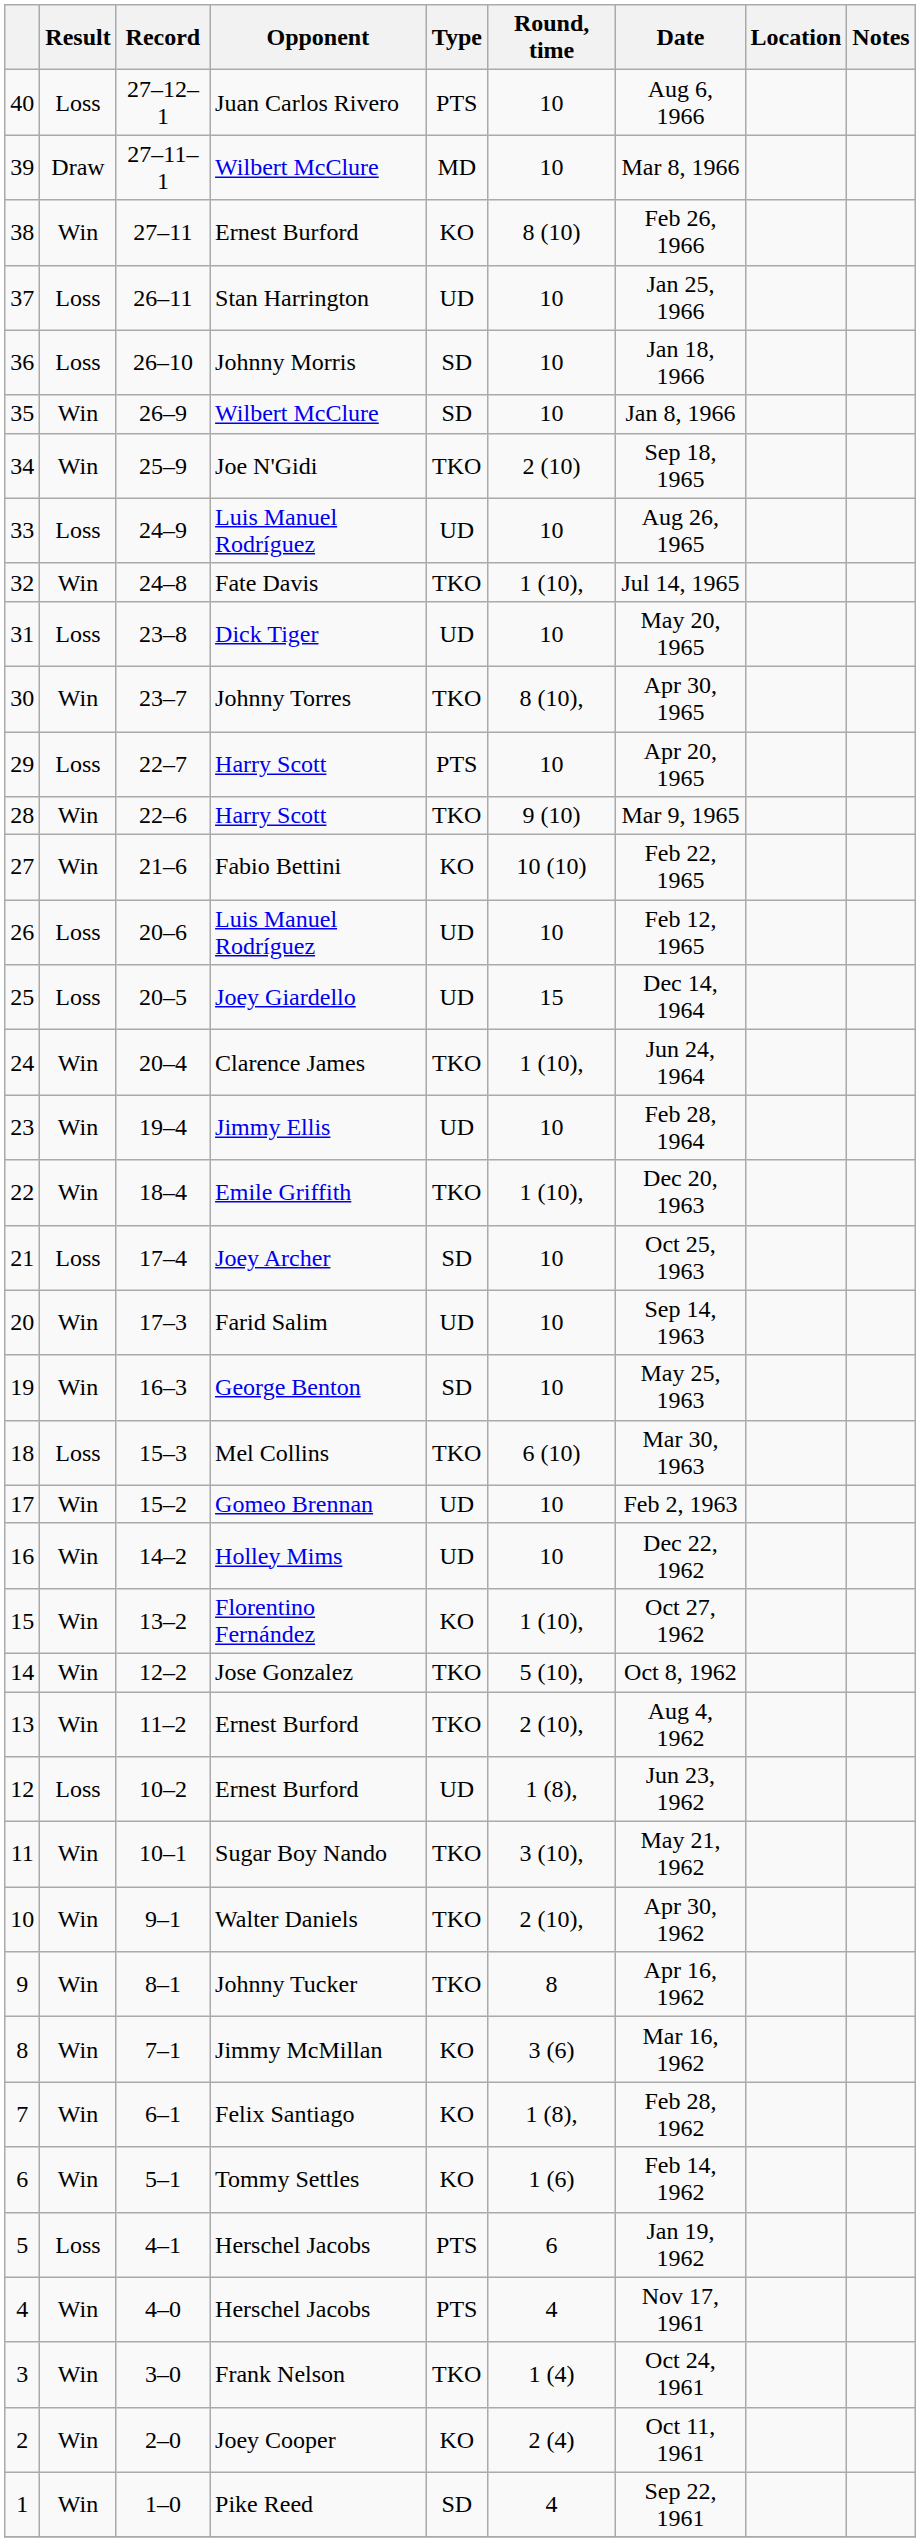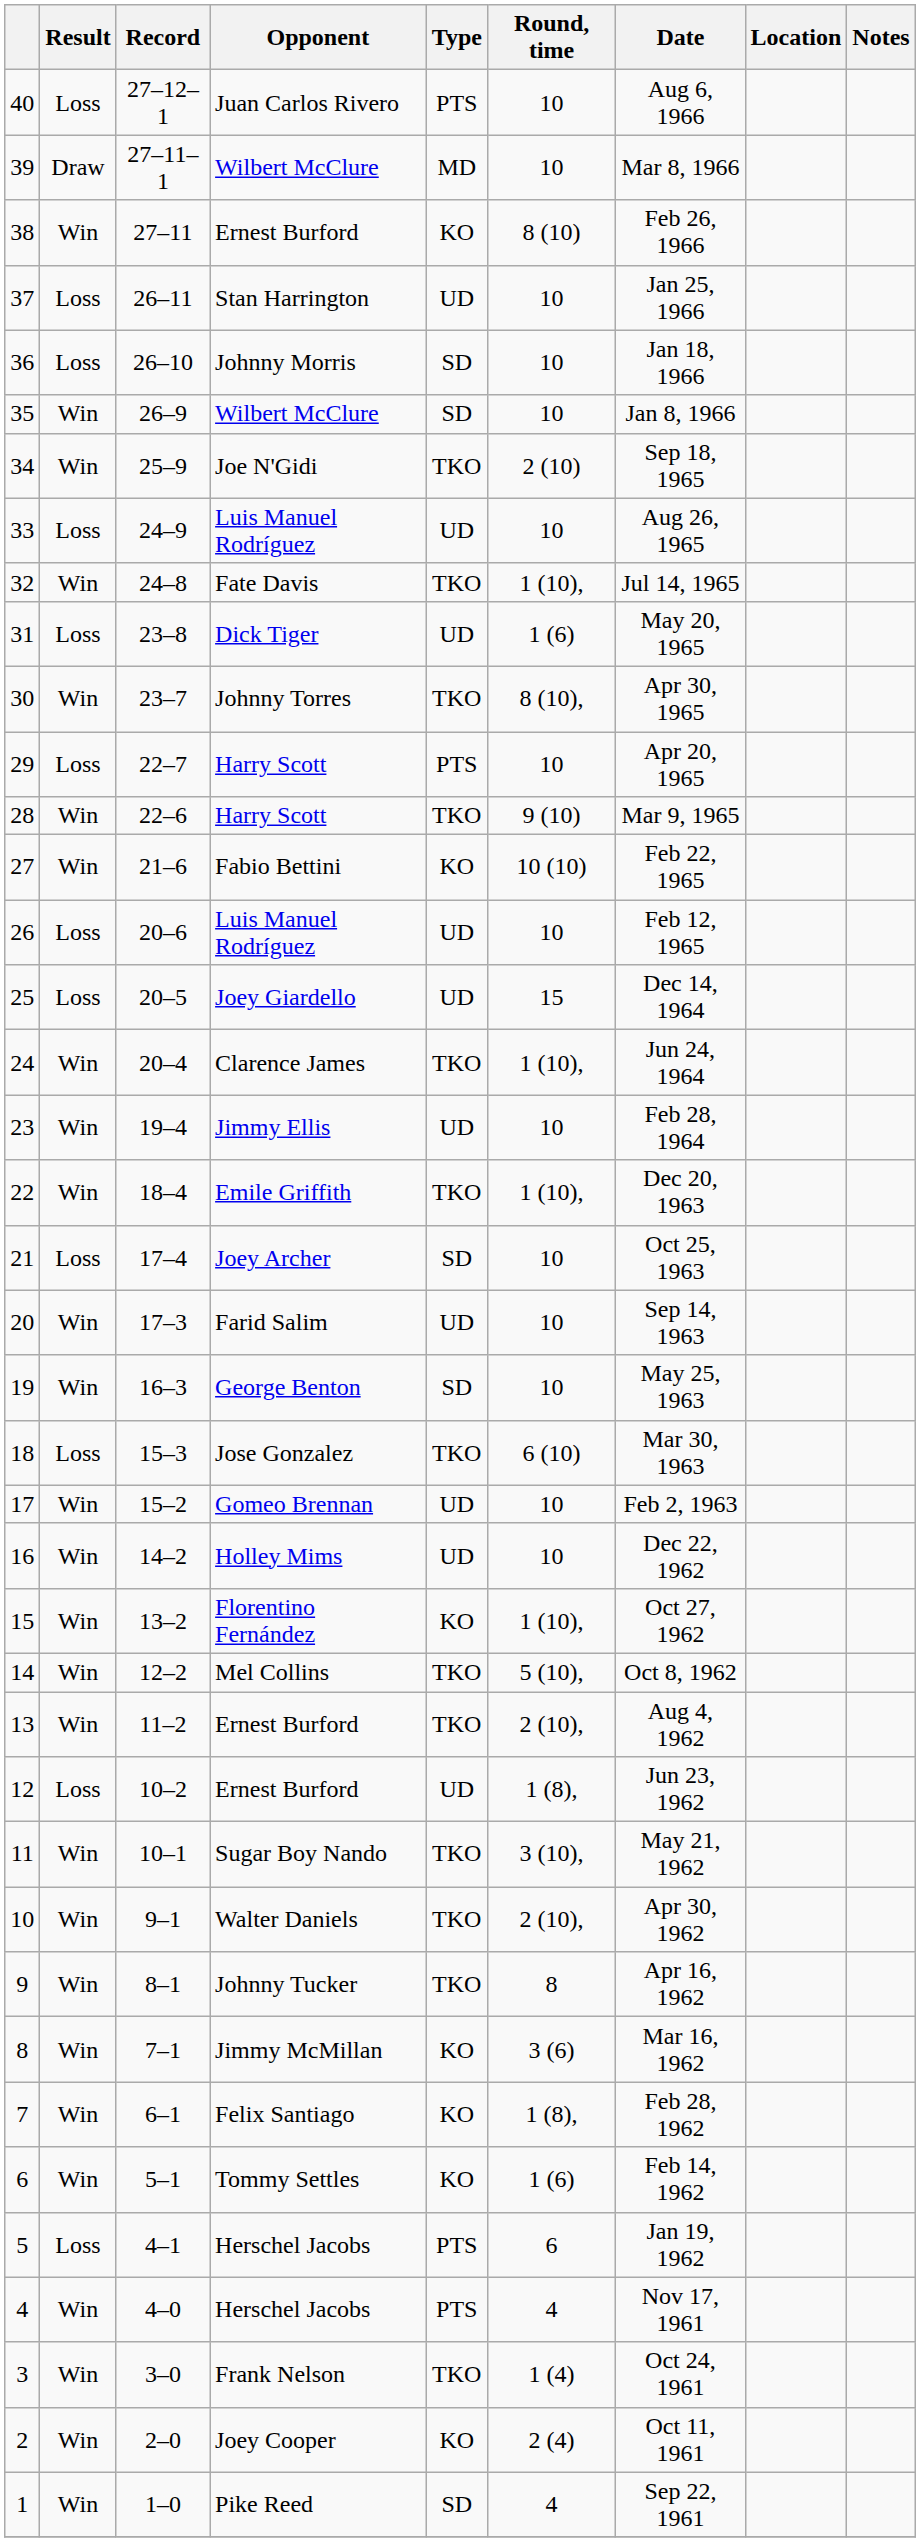 <table class="wikitable" style="text-align:center">
 <tr>
 <th></th>
 <th>Result</th>
 <th>Record</th>
 <th>Opponent</th>
 <th>Type</th>
 <th>Round, time</th>
 <th>Date</th>
 <th>Location</th>
 <th>Notes</th>
 </tr>
 <tr>
 <td>40</td>
 <td>Loss</td>
 <td>27–12–1</td>
 <td align=left>Juan Carlos Rivero</td>
 <td>PTS</td>
 <td>10</td>
 <td>Aug 6, 1966</td>
 <td style="text-align:left;"></td>
 <td></td>
 </tr>
 <tr>
 <td>39</td>
 <td>Draw</td>
 <td>27–11–1</td>
 <td align=left><a href='#'>Wilbert McClure</a></td>
 <td>MD</td>
 <td>10</td>
 <td>Mar 8, 1966</td>
 <td style="text-align:left;"></td>
 <td></td>
 </tr>
 <tr>
 <td>38</td>
 <td>Win</td>
 <td>27–11</td>
 <td align=left>Ernest Burford</td>
 <td>KO</td>
 <td>8 (10)</td>
 <td>Feb 26, 1966</td>
 <td style="text-align:left;"></td>
 <td></td>
 </tr>
 <tr>
 <td>37</td>
 <td>Loss</td>
 <td>26–11</td>
 <td align=left>Stan Harrington</td>
 <td>UD</td>
 <td>10</td>
 <td>Jan 25, 1966</td>
 <td style="text-align:left;"></td>
 <td></td>
 </tr>
 <tr>
 <td>36</td>
 <td>Loss</td>
 <td>26–10</td>
 <td align=left>Johnny Morris</td>
 <td>SD</td>
 <td>10</td>
 <td>Jan 18, 1966</td>
 <td style="text-align:left;"></td>
 <td></td>
 </tr>
 <tr>
 <td>35</td>
 <td>Win</td>
 <td>26–9</td>
 <td align=left><a href='#'>Wilbert McClure</a></td>
 <td>SD</td>
 <td>10</td>
 <td>Jan 8, 1966</td>
 <td style="text-align:left;"></td>
 <td></td>
 </tr>
 <tr>
 <td>34</td>
 <td>Win</td>
 <td>25–9</td>
 <td align=left>Joe N'Gidi</td>
 <td>TKO</td>
 <td>2 (10)</td>
 <td>Sep 18, 1965</td>
 <td style="text-align:left;"></td>
 <td></td>
 </tr>
 <tr>
 <td>33</td>
 <td>Loss</td>
 <td>24–9</td>
 <td align=left><a href='#'>Luis Manuel Rodríguez</a></td>
 <td>UD</td>
 <td>10</td>
 <td>Aug 26, 1965</td>
 <td style="text-align:left;"></td>
 <td></td>
 </tr>
 <tr>
 <td>32</td>
 <td>Win</td>
 <td>24–8</td>
 <td align=left>Fate Davis</td>
 <td>TKO</td>
 <td>1 (10), </td>
 <td>Jul 14, 1965</td>
 <td style="text-align:left;"></td>
 <td></td>
 </tr>
 <tr>
 <td>31</td>
 <td>Loss</td>
 <td>23–8</td>
 <td align=left><a href='#'>Dick Tiger</a></td>
 <td>UD</td>
-<td>10</td>
+<td>1 (6)</td>
 <td>May 20, 1965</td>
 <td style="text-align:left;"></td>
 <td></td>
 </tr>
 <tr>
 <td>30</td>
 <td>Win</td>
 <td>23–7</td>
 <td align=left>Johnny Torres</td>
 <td>TKO</td>
 <td>8 (10), </td>
 <td>Apr 30, 1965</td>
 <td style="text-align:left;"></td>
 <td></td>
 </tr>
 <tr>
 <td>29</td>
 <td>Loss</td>
 <td>22–7</td>
 <td align=left><a href='#'>Harry Scott</a></td>
 <td>PTS</td>
 <td>10</td>
 <td>Apr 20, 1965</td>
 <td style="text-align:left;"></td>
 <td></td>
 </tr>
 <tr>
 <td>28</td>
 <td>Win</td>
 <td>22–6</td>
 <td align=left><a href='#'>Harry Scott</a></td>
 <td>TKO</td>
 <td>9 (10)</td>
 <td>Mar 9, 1965</td>
 <td style="text-align:left;"></td>
 <td></td>
 </tr>
 <tr>
 <td>27</td>
 <td>Win</td>
 <td>21–6</td>
 <td align=left>Fabio Bettini</td>
 <td>KO</td>
 <td>10 (10)</td>
 <td>Feb 22, 1965</td>
 <td style="text-align:left;"></td>
 <td></td>
 </tr>
 <tr>
 <td>26</td>
 <td>Loss</td>
 <td>20–6</td>
 <td align=left><a href='#'>Luis Manuel Rodríguez</a></td>
 <td>UD</td>
 <td>10</td>
 <td>Feb 12, 1965</td>
 <td style="text-align:left;"></td>
 <td></td>
 </tr>
 <tr>
 <td>25</td>
 <td>Loss</td>
 <td>20–5</td>
 <td align=left><a href='#'>Joey Giardello</a></td>
 <td>UD</td>
 <td>15</td>
 <td>Dec 14, 1964</td>
 <td style="text-align:left;"></td>
 <td style="text-align:left;"></td>
 </tr>
 <tr>
 <td>24</td>
 <td>Win</td>
 <td>20–4</td>
 <td align=left>Clarence James</td>
 <td>TKO</td>
 <td>1 (10), </td>
 <td>Jun 24, 1964</td>
 <td style="text-align:left;"></td>
 <td></td>
 </tr>
 <tr>
 <td>23</td>
 <td>Win</td>
 <td>19–4</td>
 <td align=left><a href='#'>Jimmy Ellis</a></td>
 <td>UD</td>
 <td>10</td>
 <td>Feb 28, 1964</td>
 <td style="text-align:left;"></td>
 <td></td>
 </tr>
 <tr>
 <td>22</td>
 <td>Win</td>
 <td>18–4</td>
 <td align=left><a href='#'>Emile Griffith</a></td>
 <td>TKO</td>
 <td>1 (10), </td>
 <td>Dec 20, 1963</td>
 <td style="text-align:left;"></td>
 <td></td>
 </tr>
 <tr>
 <td>21</td>
 <td>Loss</td>
 <td>17–4</td>
 <td align=left><a href='#'>Joey Archer</a></td>
 <td>SD</td>
 <td>10</td>
 <td>Oct 25, 1963</td>
 <td style="text-align:left;"></td>
 <td></td>
 </tr>
 <tr>
 <td>20</td>
 <td>Win</td>
 <td>17–3</td>
 <td align=left>Farid Salim</td>
 <td>UD</td>
 <td>10</td>
 <td>Sep 14, 1963</td>
 <td style="text-align:left;"></td>
 <td></td>
 </tr>
 <tr>
 <td>19</td>
 <td>Win</td>
 <td>16–3</td>
 <td align=left><a href='#'>George Benton</a></td>
 <td>SD</td>
 <td>10</td>
 <td>May 25, 1963</td>
 <td style="text-align:left;"></td>
 <td></td>
 </tr>
 <tr>
 <td>18</td>
 <td>Loss</td>
 <td>15–3</td>
-<td align=left>Mel Collins</td>
+<td align=left>Jose Gonzalez</td>
 <td>TKO</td>
 <td>6 (10)</td>
 <td>Mar 30, 1963</td>
 <td style="text-align:left;"></td>
 <td></td>
 </tr>
 <tr>
 <td>17</td>
 <td>Win</td>
 <td>15–2</td>
 <td align=left><a href='#'>Gomeo Brennan</a></td>
 <td>UD</td>
 <td>10</td>
 <td>Feb 2, 1963</td>
 <td style="text-align:left;"></td>
 <td></td>
 </tr>
 <tr>
 <td>16</td>
 <td>Win</td>
 <td>14–2</td>
 <td align=left><a href='#'>Holley Mims</a></td>
 <td>UD</td>
 <td>10</td>
 <td>Dec 22, 1962</td>
 <td style="text-align:left;"></td>
 <td></td>
 </tr>
 <tr>
 <td>15</td>
 <td>Win</td>
 <td>13–2</td>
 <td align=left><a href='#'>Florentino Fernández</a></td>
 <td>KO</td>
 <td>1 (10), </td>
 <td>Oct 27, 1962</td>
 <td style="text-align:left;"></td>
 <td></td>
 </tr>
 <tr>
 <td>14</td>
 <td>Win</td>
 <td>12–2</td>
-<td align=left>Jose Gonzalez</td>
+<td align=left>Mel Collins</td>
 <td>TKO</td>
 <td>5 (10), </td>
 <td>Oct 8, 1962</td>
 <td style="text-align:left;"></td>
 <td></td>
 </tr>
 <tr>
 <td>13</td>
 <td>Win</td>
 <td>11–2</td>
 <td align=left>Ernest Burford</td>
 <td>TKO</td>
 <td>2 (10), </td>
 <td>Aug 4, 1962</td>
 <td style="text-align:left;"></td>
 <td></td>
 </tr>
 <tr>
 <td>12</td>
 <td>Loss</td>
 <td>10–2</td>
 <td align=left>Ernest Burford</td>
 <td>UD</td>
 <td>1 (8), </td>
 <td>Jun 23, 1962</td>
 <td style="text-align:left;"></td>
 <td></td>
 </tr>
 <tr>
 <td>11</td>
 <td>Win</td>
 <td>10–1</td>
 <td align=left>Sugar Boy Nando</td>
 <td>TKO</td>
 <td>3 (10), </td>
 <td>May 21, 1962</td>
 <td style="text-align:left;"></td>
 <td></td>
 </tr>
 <tr>
 <td>10</td>
 <td>Win</td>
 <td>9–1</td>
 <td align=left>Walter Daniels</td>
 <td>TKO</td>
 <td>2 (10), </td>
 <td>Apr 30, 1962</td>
 <td style="text-align:left;"></td>
 <td></td>
 </tr>
 <tr>
 <td>9</td>
 <td>Win</td>
 <td>8–1</td>
 <td align=left>Johnny Tucker</td>
 <td>TKO</td>
 <td>8</td>
 <td>Apr 16, 1962</td>
 <td style="text-align:left;"></td>
 <td></td>
 </tr>
 <tr>
 <td>8</td>
 <td>Win</td>
 <td>7–1</td>
 <td align=left>Jimmy McMillan</td>
 <td>KO</td>
 <td>3 (6)</td>
 <td>Mar 16, 1962</td>
 <td style="text-align:left;"></td>
 <td></td>
 </tr>
 <tr>
 <td>7</td>
 <td>Win</td>
 <td>6–1</td>
 <td align=left>Felix Santiago</td>
 <td>KO</td>
 <td>1 (8), </td>
 <td>Feb 28, 1962</td>
 <td style="text-align:left;"></td>
 <td></td>
 </tr>
 <tr>
 <td>6</td>
 <td>Win</td>
 <td>5–1</td>
 <td align=left>Tommy Settles</td>
 <td>KO</td>
 <td>1 (6)</td>
 <td>Feb 14, 1962</td>
 <td style="text-align:left;"></td>
 <td></td>
 </tr>
 <tr>
 <td>5</td>
 <td>Loss</td>
 <td>4–1</td>
 <td align=left>Herschel Jacobs</td>
 <td>PTS</td>
 <td>6</td>
 <td>Jan 19, 1962</td>
 <td style="text-align:left;"></td>
 <td></td>
 </tr>
 <tr>
 <td>4</td>
 <td>Win</td>
 <td>4–0</td>
 <td align=left>Herschel Jacobs</td>
 <td>PTS</td>
 <td>4</td>
 <td>Nov 17, 1961</td>
 <td style="text-align:left;"></td>
 <td></td>
 </tr>
 <tr>
 <td>3</td>
 <td>Win</td>
 <td>3–0</td>
 <td align=left>Frank Nelson</td>
 <td>TKO</td>
 <td>1 (4)</td>
 <td>Oct 24, 1961</td>
 <td style="text-align:left;"></td>
 <td></td>
 </tr>
 <tr>
 <td>2</td>
 <td>Win</td>
 <td>2–0</td>
 <td align=left>Joey Cooper</td>
 <td>KO</td>
 <td>2 (4)</td>
 <td>Oct 11, 1961</td>
 <td style="text-align:left;"></td>
 <td></td>
 </tr>
 <tr>
 <td>1</td>
 <td>Win</td>
 <td>1–0</td>
 <td align=left>Pike Reed</td>
 <td>SD</td>
 <td>4</td>
 <td>Sep 22, 1961</td>
 <td style="text-align:left;"></td>
 <td></td>
 </tr>
 <tr>
 </tr>
 </table>
